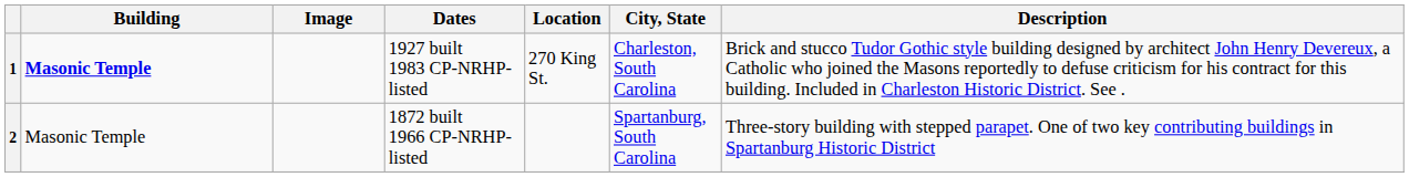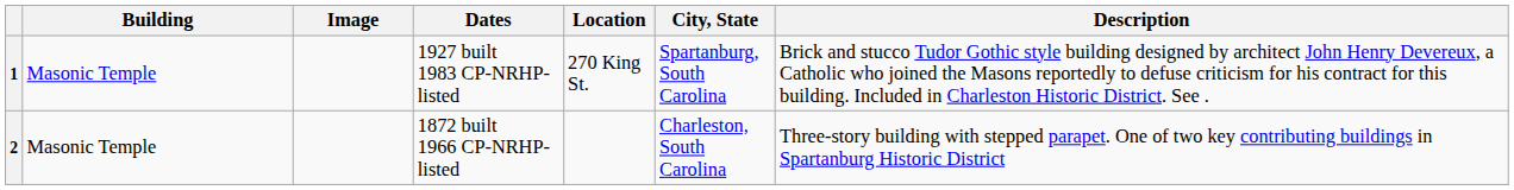 <table class="wikitable sortable" style="width:98%">
 <tr>
 <th></th>
 <th width = 18%><strong>Building</strong></th>
 <th width = 8% class="unsortable"><strong>Image</strong></th>
 <th width = 10%><strong>Dates</strong></th>
 <th><strong>Location</strong></th>
 <th width = 8%><strong>City, State</strong></th>
 <th class="unsortable"><strong>Description</strong></th>
 </tr>
 <tr ->
 <th><small>1</small></th>
-<td><strong><a href='#'>Masonic Temple</a></strong></td>
+<td><a href='#'>Masonic Temple</a></td>
 <td></td>
 <td>1927 built<br>1983 CP-NRHP-listed</td>
 <td>270 King St.<br><small></small></td>
-<td><a href='#'>Charleston, South Carolina</a></td>
+<td><a href='#'>Spartanburg, South Carolina</a></td>
 <td>Brick and stucco <a href='#'>Tudor Gothic style</a> building designed by architect <a href='#'>John Henry Devereux</a>, a Catholic who joined the Masons reportedly to defuse criticism for his contract for this building. Included in <a href='#'>Charleston Historic District</a>. See .</td>
 </tr>
 <tr ->
 <th><small>2</small></th>
 <td>Masonic Temple</td>
 <td></td>
 <td>1872 built<br>1966 CP-NRHP-listed</td>
 <td></td>
-<td><a href='#'>Spartanburg, South Carolina</a></td>
+<td><a href='#'>Charleston, South Carolina</a></td>
 <td>Three-story building with stepped <a href='#'>parapet</a>.  One of two key <a href='#'>contributing buildings</a> in <a href='#'>Spartanburg Historic District</a></td>
 </tr>
 <tr ->
 </tr>
 </table>
